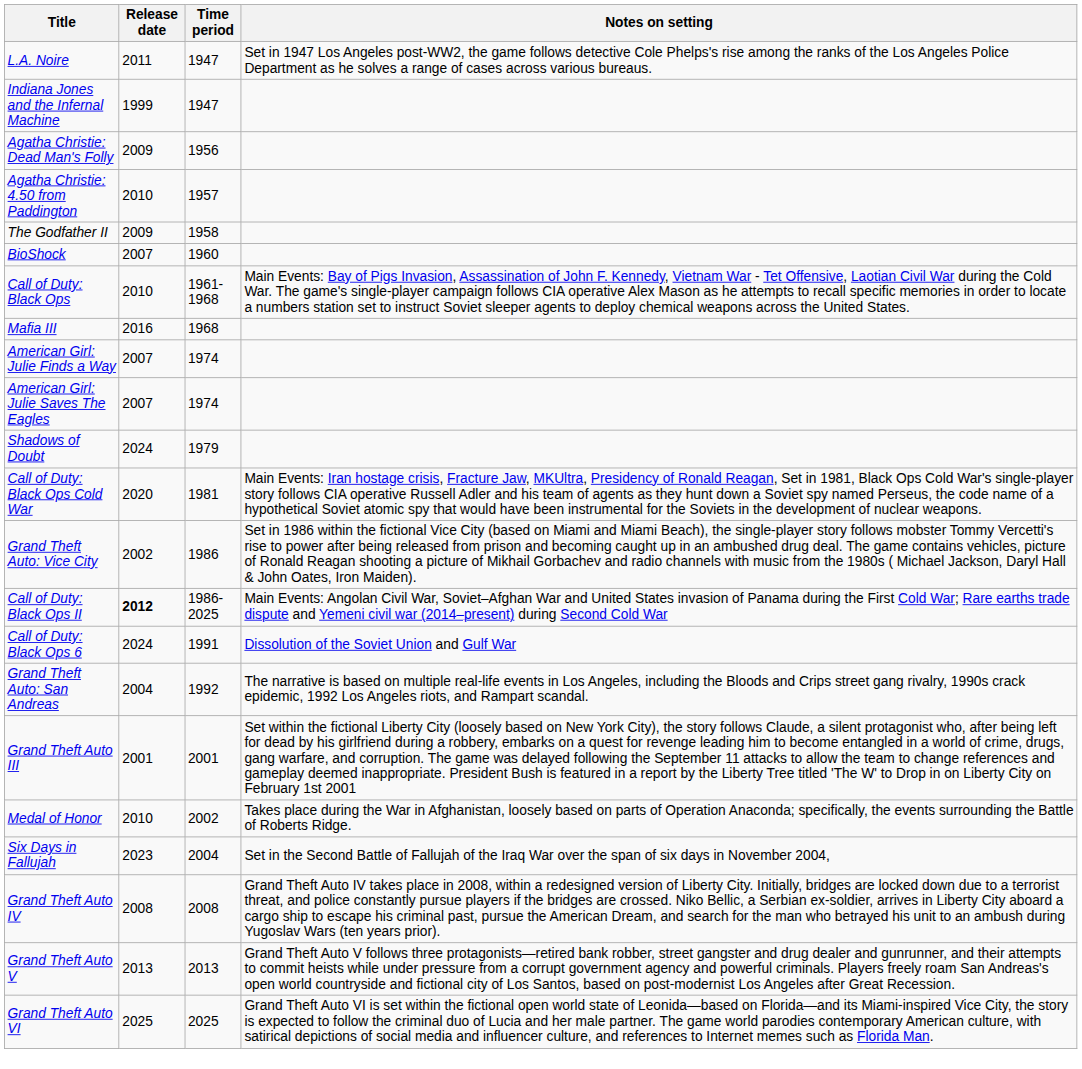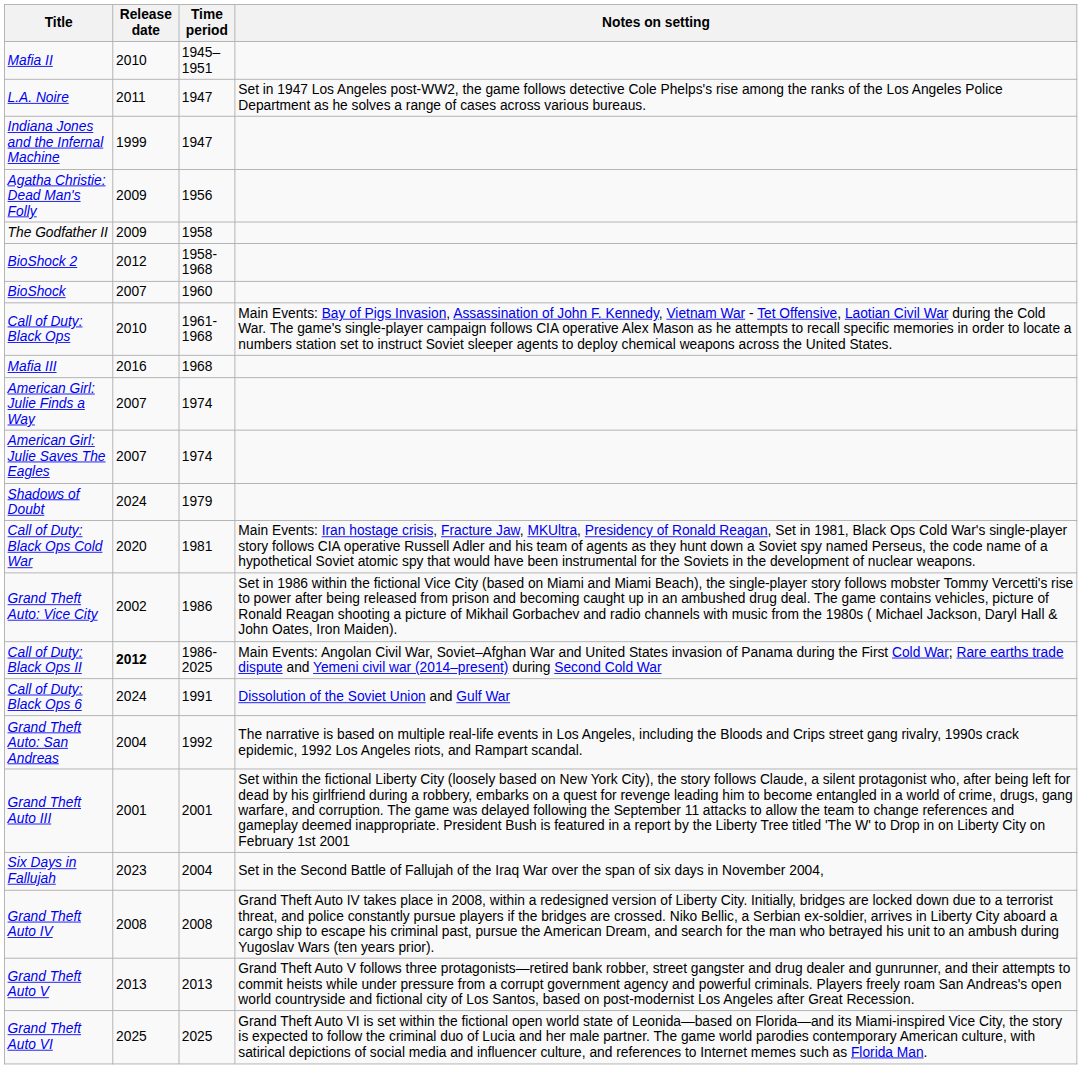 <table class="wikitable sortable">
 <tr>
 <th scope="col">Title</th>
 <th scope="col">Release date</th>
 <th scope="col">Time period</th>
 <th scope="col" class="unsortable">Notes on setting</th>
+</tr>
+<tr>
+<td><em><a href='#'>Mafia II</a></em></td>
+<td>2010</td>
+<td>1945–1951</td>
+<td></td>
 </tr>
 <tr>
 <td><em><a href='#'>L.A. Noire </a></em></td>
 <td>2011</td>
 <td>1947</td>
 <td>Set in 1947 Los Angeles post-WW2, the game follows detective Cole Phelps's rise among the ranks of the Los Angeles Police Department as he solves a range of cases across various bureaus.</td>
 </tr>
 <tr>
 <td><em><a href='#'>Indiana Jones and the Infernal Machine</a></em></td>
 <td>1999</td>
 <td>1947</td>
 <td></td>
 </tr>
 <tr>
 <td><em><a href='#'> Agatha Christie: Dead Man's Folly</a></em></td>
 <td>2009</td>
 <td>1956</td>
 <td></td>
 </tr>
 <tr>
-<td><em><a href='#'> Agatha Christie: 4.50 from Paddington</a></em></td>
-<td>2010</td>
-<td>1957</td>
+<td><em>The Godfather</em> <em>II</em></td>
+<td>2009</td>
+<td>1958</td>
 <td></td>
 </tr>
 <tr>
-<td><em>The Godfather</em> <em>II</em></td>
-<td>2009</td>
-<td>1958</td>
+<td><em><a href='#'>BioShock 2</a></em></td>
+<td>2012</td>
+<td>1958-1968</td>
 <td></td>
 </tr>
 <tr>
 <td><em><a href='#'>BioShock</a></em></td>
 <td>2007</td>
 <td>1960</td>
 <td></td>
 </tr>
 <tr>
 <td><em><a href='#'>Call of Duty: Black Ops</a></em></td>
 <td>2010</td>
 <td>1961-1968</td>
 <td>Main Events: <a href='#'>Bay of Pigs Invasion</a>, <a href='#'>Assassination of John F. Kennedy</a>, <a href='#'>Vietnam War</a> - <a href='#'>Tet Offensive</a>, <a href='#'>Laotian Civil War</a>  during the Cold War. The game's single-player campaign follows CIA operative Alex Mason as he attempts to recall specific memories in order to locate a numbers station set to instruct Soviet sleeper agents to deploy chemical weapons across the United States.</td>
 </tr>
 <tr>
 <td><em><a href='#'>Mafia III</a></em></td>
 <td>2016</td>
 <td>1968</td>
 <td></td>
 </tr>
 <tr>
 <td><em><a href='#'> American Girl: Julie Finds a Way</a></em></td>
 <td>2007</td>
 <td>1974</td>
 <td></td>
 </tr>
 <tr>
 <td><em><a href='#'> American Girl: Julie Saves The Eagles</a></em></td>
 <td>2007</td>
 <td>1974</td>
 <td></td>
 </tr>
 <tr>
 <td><em><a href='#'>Shadows of Doubt</a></em></td>
 <td>2024</td>
 <td>1979</td>
 <td></td>
 </tr>
 <tr>
 <td><em><a href='#'>Call of Duty: Black Ops Cold War</a></em></td>
 <td>2020</td>
 <td>1981</td>
 <td>Main Events: <a href='#'>Iran hostage crisis</a>, <a href='#'>Fracture Jaw</a>, <a href='#'>MKUltra</a>, <a href='#'>Presidency of Ronald Reagan</a>,    Set in 1981, Black Ops Cold War's single-player story follows CIA operative Russell Adler and his team of agents as they hunt down a Soviet spy named Perseus, the code name of a hypothetical Soviet atomic spy that would have been instrumental for the Soviets in the development of nuclear weapons.</td>
 </tr>
 <tr>
 <td><em><a href='#'>Grand Theft Auto: Vice City </a></em></td>
 <td>2002</td>
 <td>1986</td>
 <td>Set in 1986 within the fictional Vice City (based on Miami and Miami Beach), the single-player story follows mobster Tommy Vercetti's rise to power after being released from prison and becoming caught up in an ambushed drug deal. The game contains vehicles, picture of Ronald Reagan shooting a picture of Mikhail Gorbachev  and radio channels with music from the 1980s ( Michael Jackson, Daryl Hall & John Oates, Iron Maiden).</td>
 </tr>
 <tr>
 <td><em><a href='#'>Call of Duty: Black Ops II</a></em></td>
 <td><strong>2012</strong></td>
 <td>1986-2025</td>
 <td>Main Events: Angolan Civil War, Soviet–Afghan War and United States invasion of Panama during the First <a href='#'>Cold War</a>; <a href='#'>Rare earths trade dispute</a> and <a href='#'>Yemeni civil war (2014–present)</a> during <a href='#'>Second Cold War</a></td>
 </tr>
 <tr>
 <td><em><a href='#'>Call of Duty: Black Ops 6</a></em></td>
 <td>2024</td>
 <td>1991</td>
 <td><a href='#'>Dissolution of the Soviet Union</a> and <a href='#'>Gulf War</a></td>
 </tr>
 <tr>
 <td><em><a href='#'>Grand Theft Auto: San Andreas </a></em></td>
 <td>2004</td>
 <td>1992</td>
 <td>The narrative is based on multiple real-life events in Los Angeles, including the Bloods and Crips street gang rivalry, 1990s crack epidemic, 1992 Los Angeles riots, and Rampart scandal.</td>
 </tr>
 <tr>
 <td><em><a href='#'>Grand Theft Auto III </a></em></td>
 <td>2001</td>
 <td>2001</td>
 <td>Set within the fictional Liberty City (loosely based on New York City), the story follows Claude, a silent protagonist who, after being left for dead by his girlfriend during a robbery, embarks on a quest for revenge leading him to become entangled in a world of crime, drugs, gang warfare, and corruption. The game was delayed following the September 11 attacks to allow the team to change references and gameplay deemed inappropriate. President Bush is featured in a report by the Liberty Tree titled 'The W' to Drop in on Liberty City on February 1st 2001</td>
 </tr>
 <tr>
-<td><em><a href='#'>Medal of Honor</a></em></td>
-<td>2010</td>
-<td>2002</td>
-<td>Takes place during the War in Afghanistan, loosely based on parts of Operation Anaconda; specifically, the events surrounding the Battle of Roberts Ridge.</td>
-</tr>
-<tr>
 <td><em><a href='#'>Six Days in Fallujah</a></em></td>
 <td>2023</td>
 <td>2004</td>
 <td>Set in the Second Battle of Fallujah of the Iraq War over the span of six days in November 2004,</td>
 </tr>
 <tr>
 <td><em><a href='#'>Grand Theft Auto IV </a></em></td>
 <td>2008</td>
 <td>2008</td>
 <td>Grand Theft Auto IV takes place in 2008, within a redesigned version of Liberty City.  Initially, bridges are locked down due to a terrorist threat, and police constantly pursue players if the bridges are crossed. Niko Bellic, a Serbian ex-soldier,  arrives in Liberty City aboard a cargo ship to escape his criminal past, pursue the American Dream, and search for the man who betrayed his unit to an ambush during  Yugoslav Wars (ten years prior).</td>
 </tr>
 <tr>
 <td><em><a href='#'>Grand Theft Auto V</a></em></td>
 <td>2013</td>
 <td>2013</td>
 <td>Grand Theft Auto V follows three protagonists—retired bank robber, street gangster and drug dealer and gunrunner, and their attempts to commit heists while under pressure from a corrupt government agency and powerful criminals. Players freely roam San Andreas's open world countryside and fictional city of Los Santos, based on post-modernist Los Angeles after Great Recession.</td>
 </tr>
 <tr>
 <td><em><a href='#'>Grand Theft Auto VI</a></em></td>
 <td>2025</td>
 <td>2025</td>
 <td>Grand Theft Auto VI is set within the fictional open world state of Leonida—based on Florida—and its Miami-inspired Vice City, the story is expected to follow the criminal duo of Lucia and her male partner. The game world parodies contemporary American culture, with satirical depictions of social media and influencer culture, and references to Internet memes such as <a href='#'>Florida Man</a>.</td>
 </tr>
 </table>
